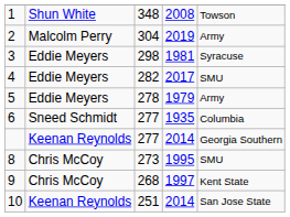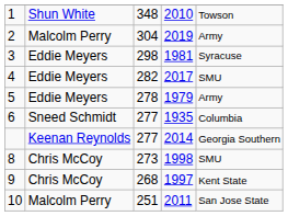 <table class="wikitable">
 <tr>
 </tr>
 <tr>
 <td>1</td>
 <td><a href='#'>Shun White</a></td>
 <td>348</td>
-<td><a href='#'>2008</a></td>
+<td><a href='#'>2010</a></td>
 <td style="font-size:80%;">Towson</td>
 </tr>
 <tr>
 <td>2</td>
 <td>Malcolm Perry</td>
 <td>304</td>
 <td><a href='#'>2019</a></td>
 <td style="font-size:80%;">Army</td>
 </tr>
 <tr>
 <td>3</td>
 <td>Eddie Meyers</td>
 <td>298</td>
 <td><a href='#'>1981</a></td>
 <td style="font-size:80%;">Syracuse</td>
 </tr>
 <tr>
 <td>4</td>
 <td>Eddie Meyers</td>
 <td>282</td>
 <td><a href='#'>2017</a></td>
 <td style="font-size:80%;">SMU</td>
 </tr>
 <tr>
 <td>5</td>
 <td>Eddie Meyers</td>
 <td>278</td>
 <td><a href='#'>1979</a></td>
 <td style="font-size:80%;">Army</td>
 </tr>
 <tr>
 <td>6</td>
 <td>Sneed Schmidt</td>
 <td>277</td>
 <td><a href='#'>1935</a></td>
 <td style="font-size:80%;">Columbia</td>
 </tr>
 <tr>
 <td></td>
 <td><a href='#'>Keenan Reynolds</a></td>
 <td>277</td>
 <td><a href='#'>2014</a></td>
 <td style="font-size:80%;">Georgia Southern</td>
 </tr>
 <tr>
 <td>8</td>
 <td>Chris McCoy</td>
 <td>273</td>
-<td><a href='#'>1995</a></td>
+<td><a href='#'>1998</a></td>
 <td style="font-size:80%;">SMU</td>
 </tr>
 <tr>
 <td>9</td>
 <td>Chris McCoy</td>
 <td>268</td>
 <td><a href='#'>1997</a></td>
 <td style="font-size:80%;">Kent State</td>
 </tr>
 <tr>
 <td>10</td>
-<td><a href='#'>Keenan Reynolds</a></td>
+<td>Malcolm Perry</td>
 <td>251</td>
-<td><a href='#'>2014</a></td>
+<td><a href='#'>2011</a></td>
 <td style="font-size:80%;">San Jose State</td>
 </tr>
 </table>
